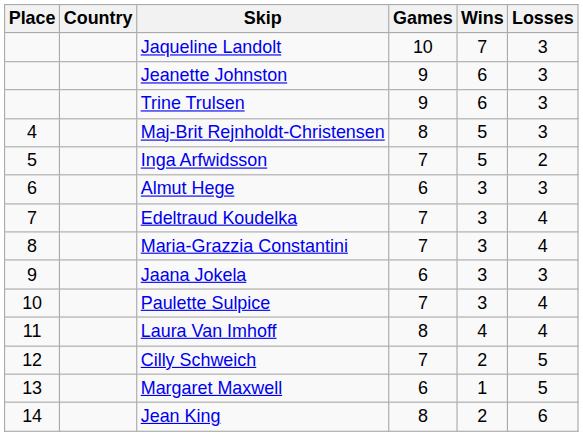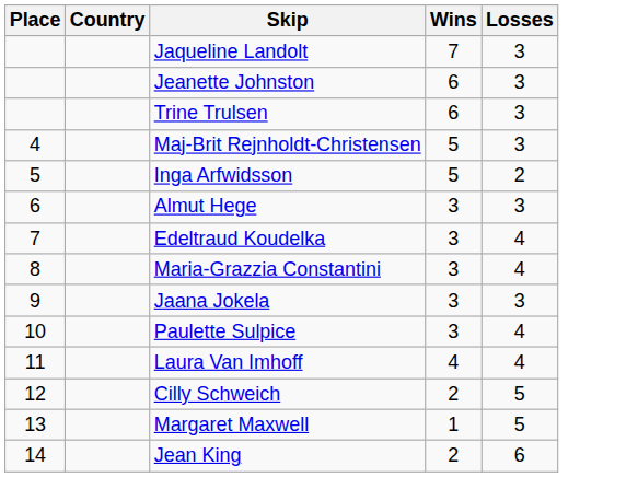 <table class="wikitable" style="text-align:center">
 <tr>
 <th>Place</th>
 <th>Country</th>
 <th>Skip</th>
-<th>Games</th>
 <th>Wins</th>
 <th>Losses</th>
 </tr>
 <tr>
 <td></td>
 <td align=left></td>
 <td align=left><a href='#'>Jaqueline Landolt</a></td>
-<td>10</td>
 <td>7</td>
 <td>3</td>
 </tr>
 <tr>
 <td></td>
 <td align=left></td>
 <td align=left><a href='#'>Jeanette Johnston</a></td>
-<td>9</td>
 <td>6</td>
 <td>3</td>
 </tr>
 <tr>
 <td></td>
 <td align=left></td>
 <td align=left><a href='#'>Trine Trulsen</a></td>
-<td>9</td>
 <td>6</td>
 <td>3</td>
 </tr>
 <tr>
 <td>4</td>
 <td align=left></td>
 <td align=left><a href='#'>Maj-Brit Rejnholdt-Christensen</a></td>
-<td>8</td>
 <td>5</td>
 <td>3</td>
 </tr>
 <tr>
 <td>5</td>
 <td align=left></td>
 <td align=left><a href='#'>Inga Arfwidsson</a></td>
-<td>7</td>
 <td>5</td>
 <td>2</td>
 </tr>
 <tr>
 <td>6</td>
 <td align=left></td>
 <td align=left><a href='#'>Almut Hege</a></td>
-<td>6</td>
 <td>3</td>
 <td>3</td>
 </tr>
 <tr>
 <td>7</td>
 <td align=left></td>
 <td align=left><a href='#'>Edeltraud Koudelka</a></td>
-<td>7</td>
 <td>3</td>
 <td>4</td>
 </tr>
 <tr>
 <td>8</td>
 <td align=left></td>
 <td align=left><a href='#'>Maria-Grazzia Constantini</a></td>
-<td>7</td>
 <td>3</td>
 <td>4</td>
 </tr>
 <tr>
 <td>9</td>
 <td align=left></td>
 <td align=left><a href='#'>Jaana Jokela</a></td>
-<td>6</td>
 <td>3</td>
 <td>3</td>
 </tr>
 <tr>
 <td>10</td>
 <td align=left></td>
 <td align=left><a href='#'>Paulette Sulpice</a></td>
-<td>7</td>
 <td>3</td>
 <td>4</td>
 </tr>
 <tr>
 <td>11</td>
 <td align=left></td>
 <td align=left><a href='#'>Laura Van Imhoff</a></td>
-<td>8</td>
 <td>4</td>
 <td>4</td>
 </tr>
 <tr>
 <td>12</td>
 <td align=left></td>
 <td align=left><a href='#'>Cilly Schweich</a></td>
-<td>7</td>
 <td>2</td>
 <td>5</td>
 </tr>
 <tr>
 <td>13</td>
 <td align=left></td>
 <td align=left><a href='#'>Margaret Maxwell</a></td>
-<td>6</td>
 <td>1</td>
 <td>5</td>
 </tr>
 <tr>
 <td>14</td>
 <td align=left></td>
 <td align=left><a href='#'>Jean King</a></td>
-<td>8</td>
 <td>2</td>
 <td>6</td>
 </tr>
 </table>
